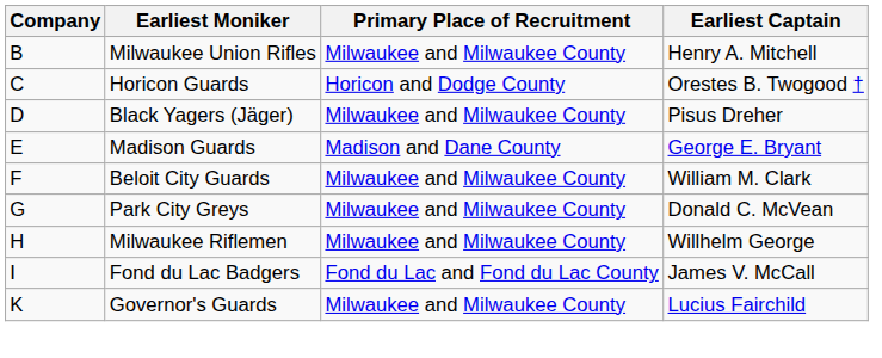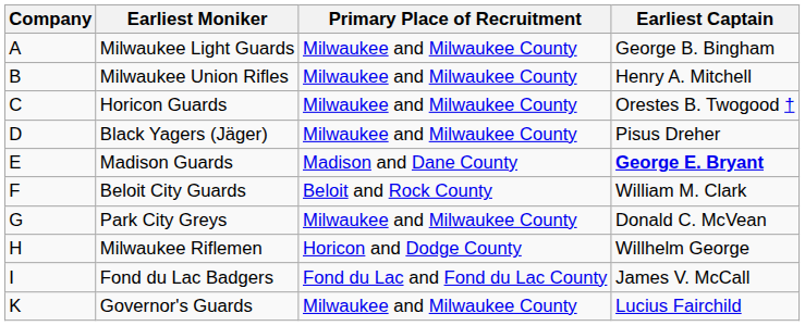 <table class="wikitable">
 <tr>
 <th>Company</th>
 <th>Earliest Moniker</th>
 <th>Primary Place of Recruitment</th>
 <th>Earliest Captain</th>
+</tr>
+<tr>
+<td>A</td>
+<td>Milwaukee Light Guards</td>
+<td><a href='#'>Milwaukee</a> and <a href='#'>Milwaukee County</a></td>
+<td>George B. Bingham</td>
 </tr>
 <tr>
 <td>B</td>
 <td>Milwaukee Union Rifles</td>
 <td><a href='#'>Milwaukee</a> and <a href='#'>Milwaukee County</a></td>
 <td>Henry A. Mitchell</td>
 </tr>
 <tr>
 <td>C</td>
 <td>Horicon Guards</td>
-<td><a href='#'>Horicon</a> and <a href='#'>Dodge County</a></td>
+<td><a href='#'>Milwaukee</a> and <a href='#'>Milwaukee County</a></td>
 <td>Orestes B. Twogood <a href='#'>†</a></td>
 </tr>
 <tr>
 <td>D</td>
 <td>Black Yagers (Jäger)</td>
 <td><a href='#'>Milwaukee</a> and <a href='#'>Milwaukee County</a></td>
 <td>Pisus Dreher</td>
 </tr>
 <tr>
 <td>E</td>
 <td>Madison Guards</td>
 <td><a href='#'>Madison</a> and <a href='#'>Dane County</a></td>
-<td><a href='#'>George E. Bryant</a></td>
+<td><strong><a href='#'>George E. Bryant</a></strong></td>
 </tr>
 <tr>
 <td>F</td>
 <td>Beloit City Guards</td>
-<td><a href='#'>Milwaukee</a> and <a href='#'>Milwaukee County</a></td>
+<td><a href='#'>Beloit</a> and <a href='#'>Rock County</a></td>
 <td>William M. Clark</td>
 </tr>
 <tr>
 <td>G</td>
 <td>Park City Greys</td>
 <td><a href='#'>Milwaukee</a> and <a href='#'>Milwaukee County</a></td>
 <td>Donald C. McVean</td>
 </tr>
 <tr>
 <td>H</td>
 <td>Milwaukee Riflemen</td>
-<td><a href='#'>Milwaukee</a> and <a href='#'>Milwaukee County</a></td>
+<td><a href='#'>Horicon</a> and <a href='#'>Dodge County</a></td>
 <td>Willhelm George</td>
 </tr>
 <tr>
 <td>I</td>
 <td>Fond du Lac Badgers</td>
 <td><a href='#'>Fond du Lac</a> and <a href='#'>Fond du Lac County</a></td>
 <td>James V. McCall</td>
 </tr>
 <tr>
 <td>K</td>
 <td>Governor's Guards</td>
 <td><a href='#'>Milwaukee</a> and <a href='#'>Milwaukee County</a></td>
 <td><a href='#'>Lucius Fairchild</a></td>
 </tr>
 </table>
